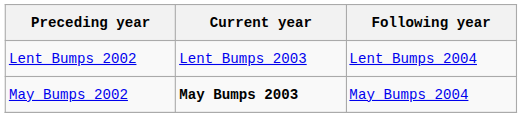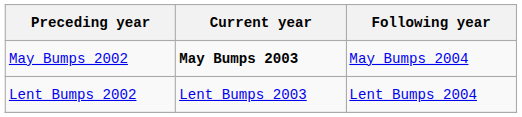 <table class="wikitable" style="margin:1em auto; height:100px" align="center">
 <tr>
 <th width=150>Preceding year</th>
 <th width=150>Current year</th>
 <th width=150>Following year</th>
 </tr>
 <tr>
+<td><a href='#'>May Bumps 2002</a></td>
+<td><strong>May Bumps 2003</strong></td>
+<td><a href='#'>May Bumps 2004</a></td>
+</tr>
+<tr>
 <td><a href='#'>Lent Bumps 2002</a></td>
 <td><a href='#'>Lent Bumps 2003</a></td>
 <td><a href='#'>Lent Bumps 2004</a></td>
 </tr>
 <tr>
-<td><a href='#'>May Bumps 2002</a></td>
-<td><strong>May Bumps 2003</strong></td>
-<td><a href='#'>May Bumps 2004</a></td>
-</tr>
-<tr>
 </tr>
 </table>
